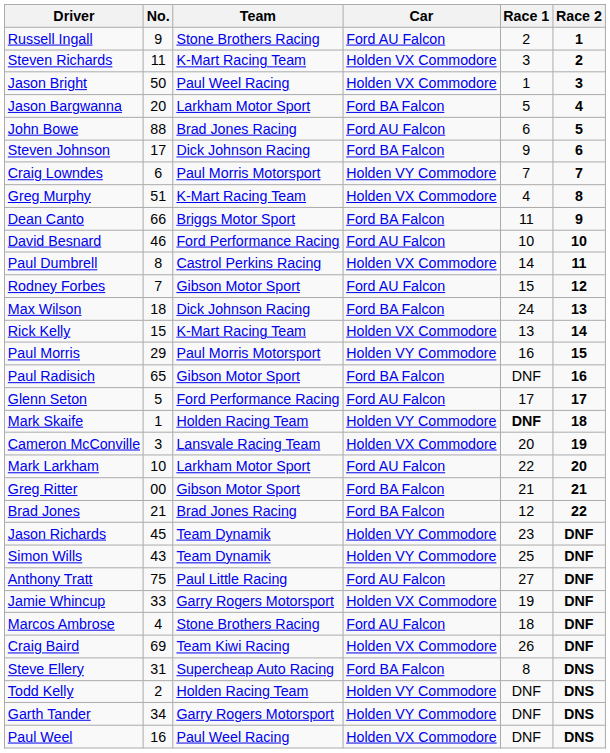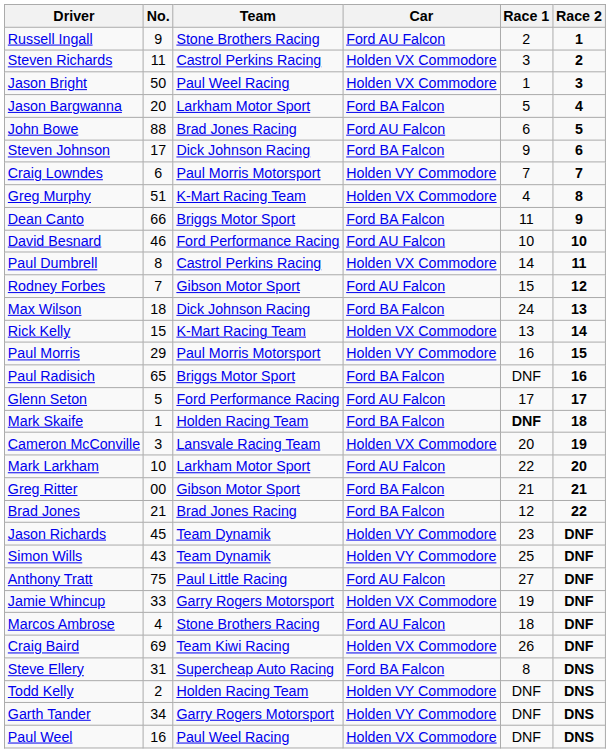 <table class="wikitable" style="font-size: 90%">
 <tr>
 <th>Driver</th>
 <th>No.</th>
 <th>Team</th>
 <th>Car</th>
 <th>Race 1</th>
 <th>Race 2</th>
 </tr>
 <tr>
 <td> <a href='#'>Russell Ingall</a></td>
 <td align="center">9</td>
 <td><a href='#'>Stone Brothers Racing</a></td>
 <td><a href='#'>Ford AU Falcon</a></td>
 <td align="center">2</td>
 <td align="center"><strong>1</strong></td>
 </tr>
 <tr>
 <td> <a href='#'>Steven Richards</a></td>
 <td align="center">11</td>
-<td><a href='#'>K-Mart Racing Team</a></td>
+<td><a href='#'>Castrol Perkins Racing</a></td>
 <td><a href='#'>Holden VX Commodore</a></td>
 <td align="center">3</td>
 <td align="center"><strong>2</strong></td>
 </tr>
 <tr>
 <td> <a href='#'>Jason Bright</a></td>
 <td align="center">50</td>
 <td><a href='#'>Paul Weel Racing</a></td>
 <td><a href='#'>Holden VX Commodore</a></td>
 <td align="center">1</td>
 <td align="center"><strong>3</strong></td>
 </tr>
 <tr>
 <td> <a href='#'>Jason Bargwanna</a></td>
 <td align="center">20</td>
 <td><a href='#'>Larkham Motor Sport</a></td>
 <td><a href='#'>Ford BA Falcon</a></td>
 <td align="center">5</td>
 <td align="center"><strong>4</strong></td>
 </tr>
 <tr>
 <td> <a href='#'>John Bowe</a></td>
 <td align="center">88</td>
 <td><a href='#'>Brad Jones Racing</a></td>
 <td><a href='#'>Ford AU Falcon</a></td>
 <td align="center">6</td>
 <td align="center"><strong>5</strong></td>
 </tr>
 <tr>
 <td> <a href='#'>Steven Johnson</a></td>
 <td align="center">17</td>
 <td><a href='#'>Dick Johnson Racing</a></td>
 <td><a href='#'>Ford BA Falcon</a></td>
 <td align="center">9</td>
 <td align="center"><strong>6</strong></td>
 </tr>
 <tr>
 <td> <a href='#'>Craig Lowndes</a></td>
 <td align="center">6</td>
 <td><a href='#'>Paul Morris Motorsport</a></td>
 <td><a href='#'>Holden VY Commodore</a></td>
 <td align="center">7</td>
 <td align="center"><strong>7</strong></td>
 </tr>
 <tr>
 <td> <a href='#'>Greg Murphy</a></td>
 <td align="center">51</td>
 <td><a href='#'>K-Mart Racing Team</a></td>
 <td><a href='#'>Holden VX Commodore</a></td>
 <td align="center">4</td>
 <td align="center"><strong>8</strong></td>
 </tr>
 <tr>
 <td> <a href='#'>Dean Canto</a></td>
 <td align="center">66</td>
 <td><a href='#'>Briggs Motor Sport</a></td>
 <td><a href='#'>Ford BA Falcon</a></td>
 <td align="center">11</td>
 <td align="center"><strong>9</strong></td>
 </tr>
 <tr>
 <td> <a href='#'>David Besnard</a></td>
 <td align="center">46</td>
 <td><a href='#'>Ford Performance Racing</a></td>
 <td><a href='#'>Ford AU Falcon</a></td>
 <td align="center">10</td>
 <td align="center"><strong>10</strong></td>
 </tr>
 <tr>
 <td> <a href='#'>Paul Dumbrell</a></td>
 <td align="center">8</td>
 <td><a href='#'>Castrol Perkins Racing</a></td>
 <td><a href='#'>Holden VX Commodore</a></td>
 <td align="center">14</td>
 <td align="center"><strong>11</strong></td>
 </tr>
 <tr>
 <td> <a href='#'>Rodney Forbes</a></td>
 <td align="center">7</td>
 <td><a href='#'>Gibson Motor Sport</a></td>
 <td><a href='#'>Ford AU Falcon</a></td>
 <td align="center">15</td>
 <td align="center"><strong>12</strong></td>
 </tr>
 <tr>
 <td> <a href='#'>Max Wilson</a></td>
 <td align="center">18</td>
 <td><a href='#'>Dick Johnson Racing</a></td>
 <td><a href='#'>Ford BA Falcon</a></td>
 <td align="center">24</td>
 <td align="center"><strong>13</strong></td>
 </tr>
 <tr>
 <td> <a href='#'>Rick Kelly</a></td>
 <td align="center">15</td>
 <td><a href='#'>K-Mart Racing Team</a></td>
 <td><a href='#'>Holden VX Commodore</a></td>
 <td align="center">13</td>
 <td align="center"><strong>14</strong></td>
 </tr>
 <tr>
 <td> <a href='#'>Paul Morris</a></td>
 <td align="center">29</td>
 <td><a href='#'>Paul Morris Motorsport</a></td>
 <td><a href='#'>Holden VY Commodore</a></td>
 <td align="center">16</td>
 <td align="center"><strong>15</strong></td>
 </tr>
 <tr>
 <td> <a href='#'>Paul Radisich</a></td>
 <td align="center">65</td>
-<td><a href='#'>Gibson Motor Sport</a></td>
+<td><a href='#'>Briggs Motor Sport</a></td>
 <td><a href='#'>Ford BA Falcon</a></td>
 <td align="center">DNF</td>
 <td align="center"><strong>16</strong></td>
 </tr>
 <tr>
 <td> <a href='#'>Glenn Seton</a></td>
 <td align="center">5</td>
 <td><a href='#'>Ford Performance Racing</a></td>
 <td><a href='#'>Ford AU Falcon</a></td>
 <td align="center">17</td>
 <td align="center"><strong>17</strong></td>
 </tr>
 <tr>
 <td> <a href='#'>Mark Skaife</a></td>
 <td align="center">1</td>
 <td><a href='#'>Holden Racing Team</a></td>
-<td><a href='#'>Holden VY Commodore</a></td>
+<td><a href='#'>Ford BA Falcon</a></td>
 <td align="center"><strong>DNF</strong></td>
 <td align="center"><strong>18</strong></td>
 </tr>
 <tr>
 <td> <a href='#'>Cameron McConville</a></td>
 <td align="center">3</td>
 <td><a href='#'>Lansvale Racing Team</a></td>
 <td><a href='#'>Holden VX Commodore</a></td>
 <td align="center">20</td>
 <td align="center"><strong>19</strong></td>
 </tr>
 <tr>
 <td> <a href='#'>Mark Larkham</a></td>
 <td align="center">10</td>
 <td><a href='#'>Larkham Motor Sport</a></td>
 <td><a href='#'>Ford AU Falcon</a></td>
 <td align="center">22</td>
 <td align="center"><strong>20</strong></td>
 </tr>
 <tr>
 <td> <a href='#'>Greg Ritter</a></td>
 <td align="center">00</td>
 <td><a href='#'>Gibson Motor Sport</a></td>
 <td><a href='#'>Ford BA Falcon</a></td>
 <td align="center">21</td>
 <td align="center"><strong>21</strong></td>
 </tr>
 <tr>
 <td> <a href='#'>Brad Jones</a></td>
 <td align="center">21</td>
 <td><a href='#'>Brad Jones Racing</a></td>
 <td><a href='#'>Ford BA Falcon</a></td>
 <td align="center">12</td>
 <td align="center"><strong>22</strong></td>
 </tr>
 <tr>
 <td> <a href='#'>Jason Richards</a></td>
 <td align="center">45</td>
 <td><a href='#'>Team Dynamik</a></td>
 <td><a href='#'>Holden VY Commodore</a></td>
 <td align="center">23</td>
 <td align="center"><strong>DNF</strong></td>
 </tr>
 <tr>
 <td> <a href='#'>Simon Wills</a></td>
 <td align="center">43</td>
 <td><a href='#'>Team Dynamik</a></td>
 <td><a href='#'>Holden VY Commodore</a></td>
 <td align="center">25</td>
 <td align="center"><strong>DNF</strong></td>
 </tr>
 <tr>
 <td> <a href='#'>Anthony Tratt</a></td>
 <td align="center">75</td>
 <td><a href='#'>Paul Little Racing</a></td>
 <td><a href='#'>Ford AU Falcon</a></td>
 <td align="center">27</td>
 <td align="center"><strong>DNF</strong></td>
 </tr>
 <tr>
 <td> <a href='#'>Jamie Whincup</a></td>
 <td align="center">33</td>
 <td><a href='#'>Garry Rogers Motorsport</a></td>
 <td><a href='#'>Holden VX Commodore</a></td>
 <td align="center">19</td>
 <td align="center"><strong>DNF</strong></td>
 </tr>
 <tr>
 <td> <a href='#'>Marcos Ambrose</a></td>
 <td align="center">4</td>
 <td><a href='#'>Stone Brothers Racing</a></td>
 <td><a href='#'>Ford AU Falcon</a></td>
 <td align="center">18</td>
 <td align="center"><strong>DNF</strong></td>
 </tr>
 <tr>
 <td> <a href='#'>Craig Baird</a></td>
 <td align="center">69</td>
 <td><a href='#'>Team Kiwi Racing</a></td>
 <td><a href='#'>Holden VX Commodore</a></td>
 <td align="center">26</td>
 <td align="center"><strong>DNF</strong></td>
 </tr>
 <tr>
 <td> <a href='#'>Steve Ellery</a></td>
 <td align="center">31</td>
 <td><a href='#'>Supercheap Auto Racing</a></td>
 <td><a href='#'>Ford BA Falcon</a></td>
 <td align="center">8</td>
 <td align="center"><strong>DNS</strong></td>
 </tr>
 <tr>
 <td> <a href='#'>Todd Kelly</a></td>
 <td align="center">2</td>
 <td><a href='#'>Holden Racing Team</a></td>
 <td><a href='#'>Holden VY Commodore</a></td>
 <td align="center">DNF</td>
 <td align="center"><strong>DNS</strong></td>
 </tr>
 <tr>
 <td> <a href='#'>Garth Tander</a></td>
 <td align="center">34</td>
 <td><a href='#'>Garry Rogers Motorsport</a></td>
 <td><a href='#'>Holden VY Commodore</a></td>
 <td align="center">DNF</td>
 <td align="center"><strong>DNS</strong></td>
 </tr>
 <tr>
 <td> <a href='#'>Paul Weel</a></td>
 <td align="center">16</td>
 <td><a href='#'>Paul Weel Racing</a></td>
 <td><a href='#'>Holden VX Commodore</a></td>
 <td align="center">DNF</td>
 <td align="center"><strong>DNS</strong></td>
 </tr>
 </table>
